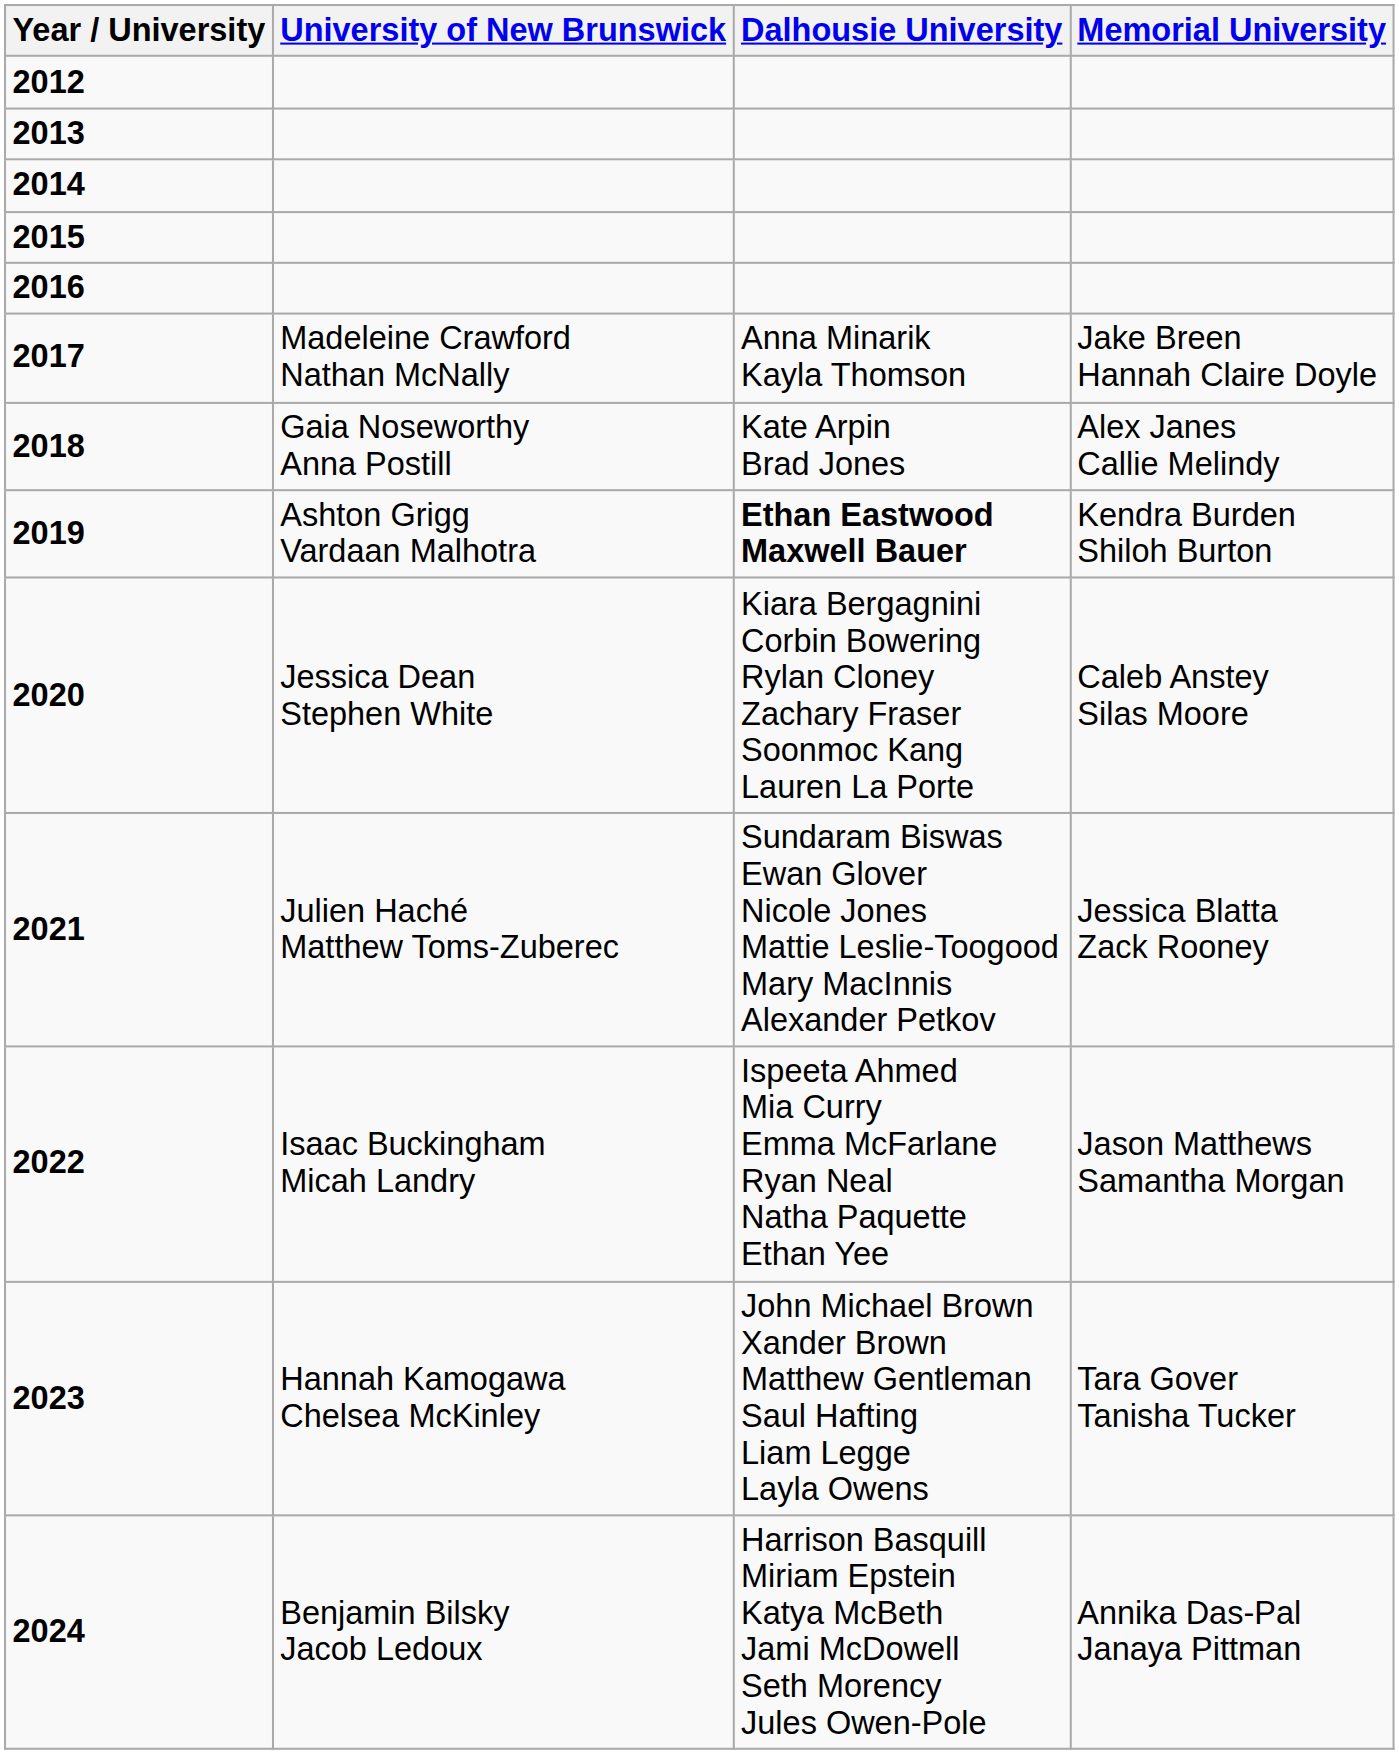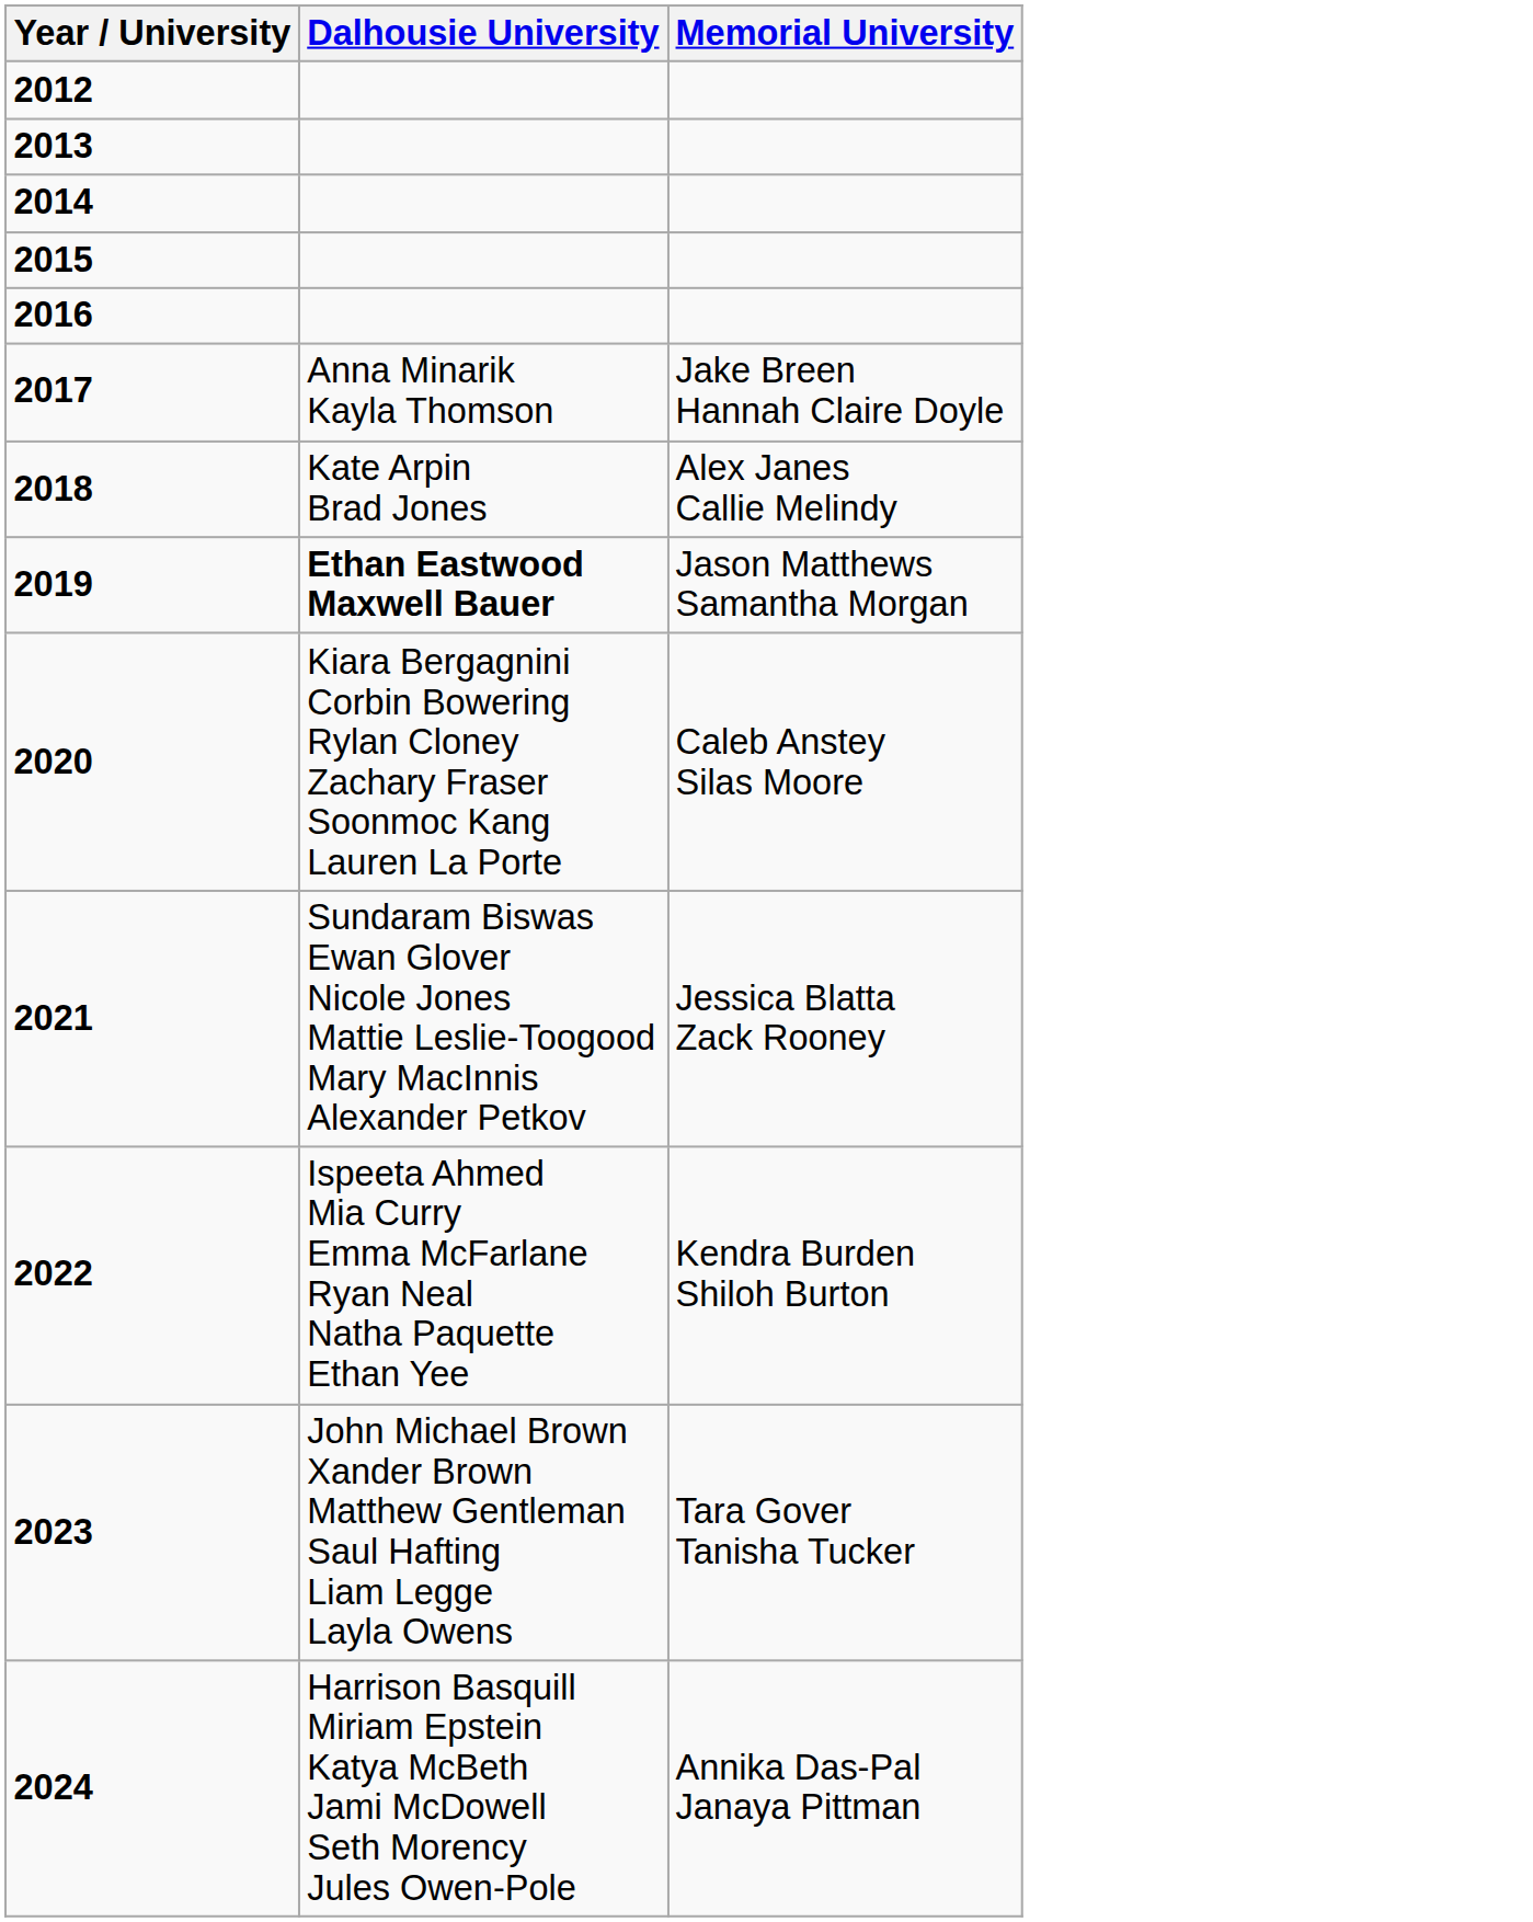 <table class="wikitable">
 <tr>
 <th>Year / University</th>
-<th><strong><a href='#'>University of New Brunswick</a></strong></th>
 <th><strong><a href='#'>Dalhousie University</a></strong></th>
 <th><strong><a href='#'>Memorial University</a></strong></th>
 </tr>
 <tr>
 <td><strong>2012</strong></td>
 <td></td>
 <td></td>
-<td></td>
 </tr>
 <tr>
 <td><strong>2013</strong></td>
-<td></td>
 <td></td>
 <td></td>
 </tr>
 <tr>
 <td><strong>2014</strong></td>
 <td></td>
 <td></td>
-<td></td>
 </tr>
 <tr>
 <td><strong>2015</strong></td>
-<td></td>
 <td></td>
 <td></td>
 </tr>
 <tr>
 <td><strong>2016</strong></td>
 <td></td>
 <td></td>
-<td></td>
 </tr>
 <tr>
 <td><strong>2017</strong></td>
-<td>Madeleine Crawford<br>Nathan McNally</td>
 <td>Anna Minarik<br>Kayla Thomson</td>
 <td>Jake Breen<br>Hannah Claire Doyle</td>
 </tr>
 <tr>
 <td><strong>2018</strong></td>
-<td>Gaia Noseworthy<br>Anna Postill</td>
 <td>Kate Arpin<br>Brad Jones</td>
 <td>Alex Janes<br>Callie Melindy</td>
 </tr>
 <tr>
 <td><strong>2019</strong></td>
-<td>Ashton Grigg<br>Vardaan Malhotra</td>
 <td><strong>Ethan Eastwood<br>Maxwell Bauer</strong></td>
-<td>Kendra Burden<br>Shiloh Burton</td>
+<td>Jason Matthews<br>Samantha Morgan</td>
 </tr>
 <tr>
 <td><strong>2020</strong></td>
-<td>Jessica Dean<br>Stephen White</td>
 <td>Kiara Bergagnini<br>Corbin Bowering<br>Rylan Cloney<br>Zachary Fraser<br>Soonmoc Kang<br>Lauren La Porte</td>
 <td>Caleb Anstey<br>Silas Moore</td>
 </tr>
 <tr>
 <td><strong>2021</strong></td>
-<td>Julien Haché<br>Matthew Toms-Zuberec</td>
 <td>Sundaram Biswas<br>Ewan Glover<br>Nicole Jones<br>Mattie Leslie-Toogood<br>Mary MacInnis<br>Alexander Petkov</td>
 <td>Jessica Blatta<br>Zack Rooney</td>
 </tr>
 <tr>
 <td><strong>2022</strong></td>
-<td>Isaac Buckingham<br>Micah Landry</td>
 <td>Ispeeta Ahmed<br>Mia Curry<br>Emma McFarlane<br>Ryan Neal<br>Natha Paquette<br>Ethan Yee</td>
-<td>Jason Matthews<br>Samantha Morgan</td>
+<td>Kendra Burden<br>Shiloh Burton</td>
 </tr>
 <tr>
 <td><strong>2023</strong></td>
-<td>Hannah Kamogawa<br>Chelsea McKinley</td>
 <td>John Michael Brown<br>Xander Brown<br>Matthew Gentleman<br>Saul Hafting<br>Liam Legge<br>Layla Owens</td>
 <td>Tara Gover<br>Tanisha Tucker</td>
 </tr>
 <tr>
 <td><strong>2024</strong></td>
-<td>Benjamin Bilsky<br>Jacob Ledoux</td>
 <td>Harrison Basquill<br>Miriam Epstein<br>Katya McBeth<br>Jami McDowell<br>Seth Morency<br>Jules Owen-Pole</td>
 <td>Annika Das-Pal<br>Janaya Pittman</td>
 </tr>
 </table>
